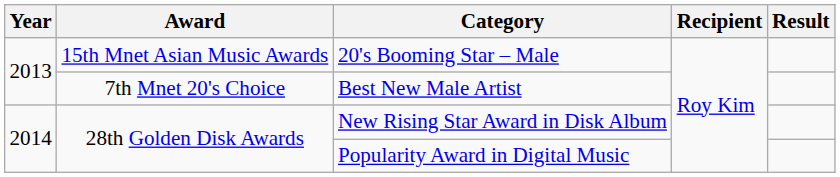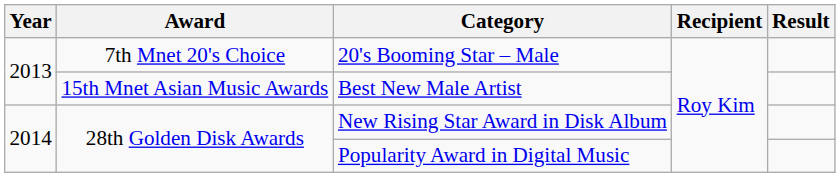 <table class="wikitable">
 <tr>
 <th>Year</th>
 <th>Award</th>
 <th>Category</th>
 <th>Recipient</th>
 <th>Result</th>
 </tr>
 <tr>
 <td rowspan="2">2013</td>
-<td style="text-align:center;"><a href='#'>15th Mnet Asian Music Awards</a></td>
+<td style="text-align:center;">7th <a href='#'>Mnet 20's Choice</a></td>
 <td><a href='#'>20's Booming Star – Male</a></td>
 <td rowspan="4"><a href='#'>Roy Kim</a></td>
 <td></td>
 </tr>
 <tr>
-<td style="text-align:center;">7th <a href='#'>Mnet 20's Choice</a></td>
+<td style="text-align:center;"><a href='#'>15th Mnet Asian Music Awards</a></td>
 <td><a href='#'>Best New Male Artist</a></td>
 <td></td>
 </tr>
 <tr>
 <td rowspan="3">2014</td>
 <td style="text-align:center;" rowspan="2">28th <a href='#'>Golden Disk Awards</a></td>
 <td><a href='#'>New Rising Star Award in Disk Album</a></td>
 <td></td>
 </tr>
 <tr>
 <td><a href='#'>Popularity Award in Digital Music</a></td>
 <td></td>
 </tr>
 </table>
